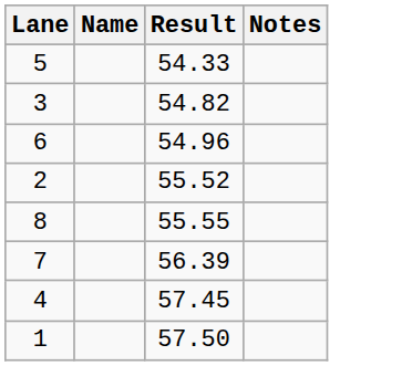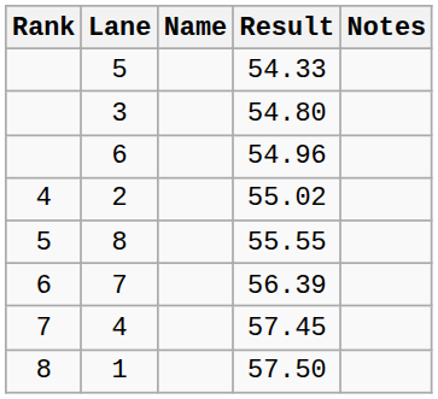 <table class="wikitable sortable" style="text-align:center">
 <tr>
+<th>Rank</th>
 <th>Lane</th>
 <th>Name</th>
 <th>Result</th>
 <th>Notes</th>
 </tr>
 <tr>
+<td></td>
 <td>5</td>
 <td align="left"></td>
 <td>54.33</td>
 <td></td>
 </tr>
 <tr>
+<td></td>
 <td>3</td>
 <td align="left"></td>
-<td>54.82</td>
+<td>54.80</td>
 <td></td>
 </tr>
 <tr>
+<td></td>
 <td>6</td>
 <td align="left"></td>
 <td>54.96</td>
 <td></td>
 </tr>
 <tr>
+<td>4</td>
 <td>2</td>
 <td align="left"></td>
-<td>55.52</td>
+<td>55.02</td>
 <td></td>
 </tr>
 <tr>
+<td>5</td>
 <td>8</td>
 <td align="left"></td>
 <td>55.55</td>
 <td></td>
 </tr>
 <tr>
+<td>6</td>
 <td>7</td>
 <td align="left"></td>
 <td>56.39</td>
 <td></td>
 </tr>
 <tr>
+<td>7</td>
 <td>4</td>
 <td align="left"></td>
 <td>57.45</td>
 <td></td>
 </tr>
 <tr>
+<td>8</td>
 <td>1</td>
 <td align="left"></td>
 <td>57.50</td>
 <td></td>
 </tr>
 </table>
